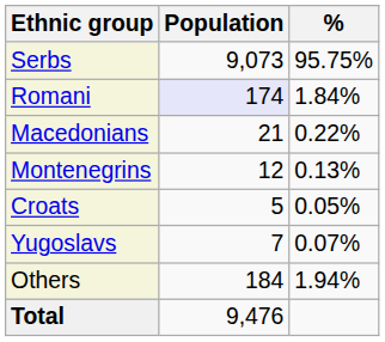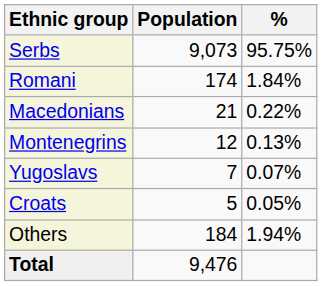 <table class="wikitable">
 <tr>
 <th>Ethnic group</th>
 <th>Population</th>
 <th>%</th>
 </tr>
 <tr>
 <td style="background:#F5F5DC;"><a href='#'>Serbs</a></td>
 <td align="right">9,073</td>
 <td>95.75%</td>
 </tr>
 <tr>
 <td style="background:#F5F5DC;"><a href='#'>Romani</a></td>
-<td align="right" style="background: lavender;">174</td>
+<td align="right">174</td>
 <td>1.84%</td>
 </tr>
 <tr>
 <td style="background:#F5F5DC;"><a href='#'>Macedonians</a></td>
 <td align="right">21</td>
 <td>0.22%</td>
 </tr>
 <tr>
 <td style="background:#F5F5DC;"><a href='#'>Montenegrins</a></td>
 <td align="right">12</td>
 <td>0.13%</td>
 </tr>
 <tr>
+<td style="background:#F5F5DC;"><a href='#'>Yugoslavs</a></td>
+<td align="right">7</td>
+<td>0.07%</td>
+</tr>
+<tr>
 <td style="background:#F5F5DC;"><a href='#'>Croats</a></td>
 <td align="right">5</td>
 <td>0.05%</td>
-</tr>
-<tr>
-<td style="background:#F5F5DC;"><a href='#'>Yugoslavs</a></td>
-<td align="right">7</td>
-<td>0.07%</td>
 </tr>
 <tr>
 <td style="background:#F5F5DC;">Others</td>
 <td align="right">184</td>
 <td>1.94%</td>
 </tr>
 <tr>
 <td style="background:#F0F0F0;"><strong>Total</strong></td>
 <td align="right">9,476</td>
 <td></td>
 </tr>
 </table>
